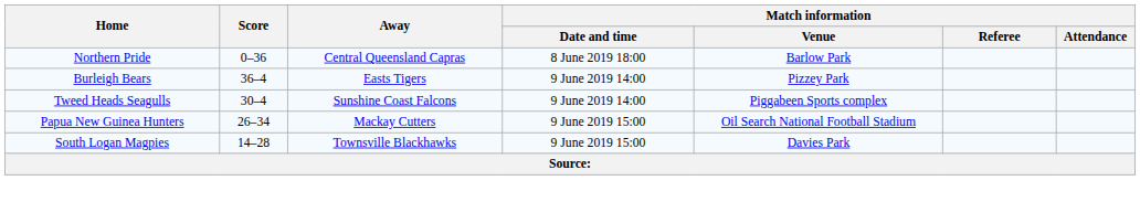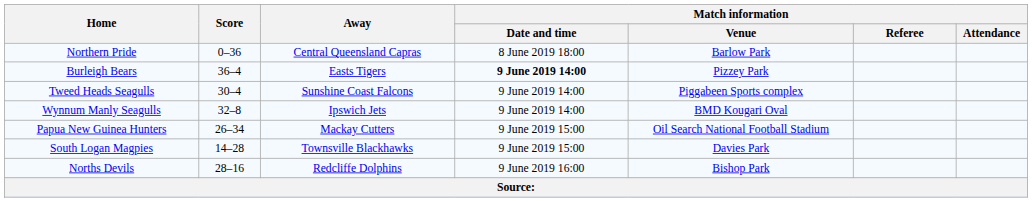 <table class="wikitable" width="100%" style="border-collapse:collapse; font-size:90%; text-align:center;">
 <tr>
 <th rowspan="2" width="19%">Home</th>
 <th rowspan="2" width="6%">Score</th>
 <th rowspan="2" width="19%">Away</th>
 <th colspan="4">Match information</th>
 </tr>
 <tr bgcolor="#CCCCCC">
 <th width="17%">Date and time</th>
 <th width="22%">Venue</th>
 <th width="10%">Referee</th>
 <th width="7%">Attendance</th>
 </tr>
 <tr bgcolor="#F5FAFF">
 <td> <a href='#'>Northern Pride</a></td>
 <td>0–36</td>
 <td> <a href='#'>Central Queensland Capras</a></td>
 <td>8 June 2019 18:00</td>
 <td><a href='#'>Barlow Park</a></td>
 <td></td>
 <td></td>
 </tr>
 <tr bgcolor="#F5FAFF">
 <td> <a href='#'>Burleigh Bears</a></td>
 <td>36–4</td>
 <td> <a href='#'>Easts Tigers</a></td>
-<td>9 June 2019 14:00</td>
+<td><strong>9 June 2019 14:00</strong></td>
 <td><a href='#'>Pizzey Park</a></td>
 <td></td>
 <td></td>
 </tr>
 <tr bgcolor="#F5FAFF">
 <td> <a href='#'>Tweed Heads Seagulls</a></td>
 <td>30–4</td>
 <td> <a href='#'>Sunshine Coast Falcons</a></td>
 <td>9 June 2019 14:00</td>
 <td><a href='#'>Piggabeen Sports complex</a></td>
+<td></td>
+<td></td>
+</tr>
+<tr bgcolor="#F5FAFF">
+<td> <a href='#'>Wynnum Manly Seagulls</a></td>
+<td>32–8</td>
+<td> <a href='#'>Ipswich Jets</a></td>
+<td>9 June 2019 14:00</td>
+<td><a href='#'>BMD Kougari Oval</a></td>
 <td></td>
 <td></td>
 </tr>
 <tr bgcolor="#F5FAFF">
 <td> <a href='#'>Papua New Guinea Hunters</a></td>
 <td>26–34</td>
 <td> <a href='#'>Mackay Cutters</a></td>
 <td>9 June 2019 15:00</td>
 <td><a href='#'>Oil Search National Football Stadium</a></td>
 <td></td>
 <td></td>
 </tr>
 <tr bgcolor="#F5FAFF">
 <td> <a href='#'>South Logan Magpies</a></td>
 <td>14–28</td>
 <td> <a href='#'>Townsville Blackhawks</a></td>
 <td>9 June 2019 15:00</td>
 <td><a href='#'>Davies Park</a></td>
 <td></td>
 <td></td>
 </tr>
+<tr bgcolor="#F5FAFF">
+<td> <a href='#'>Norths Devils</a></td>
+<td>28–16</td>
+<td> <a href='#'>Redcliffe Dolphins</a></td>
+<td>9 June 2019 16:00</td>
+<td><a href='#'>Bishop Park</a></td>
+<td></td>
+<td></td>
+</tr>
 <tr bgcolor="#C1D8FF">
 <th colspan="7">Source:</th>
 </tr>
 </table>
